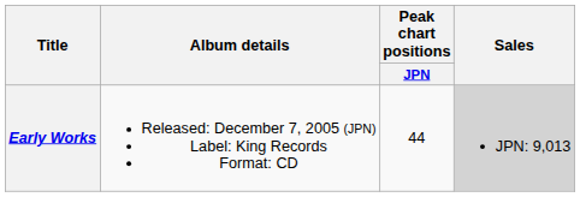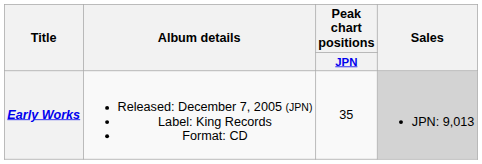 <table class="wikitable plainrowheaders" style="text-align:center;">
 <tr>
 <th rowspan="2">Title</th>
 <th rowspan="2">Album details</th>
 <th colspan="1">Peak chart positions</th>
 <th rowspan="2">Sales</th>
 </tr>
 <tr>
 <th scope="col" style="width:3em;font-size:90%;"><a href='#'>JPN</a><br></th>
 </tr>
 <tr>
 <th scope="row"><em><a href='#'>Early Works</a></em></th>
 <td><br><ul><li>Released: December 7, 2005 <small>(JPN)</small></li><li>Label: King Records</li><li>Format: CD</li></ul></td>
-<td>44</td>
+<td>35</td>
 <td style="background: lightgrey;"><br><ul><li>JPN: 9,013</li></ul></td>
 </tr>
 </table>
